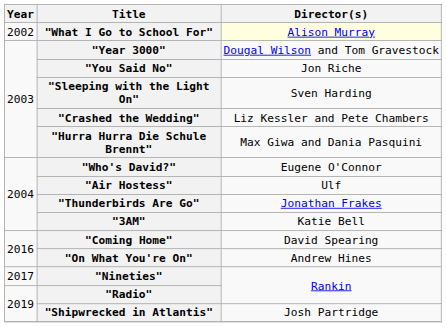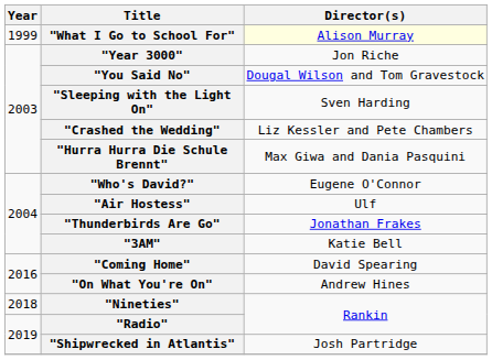 <table class="wikitable plainrowheaders" style="text-align:center;">
 <tr>
 <th scope="col" style="width:1em;">Year</th>
 <th scope="col" style="width:16em;">Title</th>
 <th scope="col">Director(s)</th>
 </tr>
 <tr>
-<td>2002</td>
+<td>1999</td>
 <th scope="row">"What I Go to School For"</th>
 <td style="background: lightyellow;"><a href='#'>Alison Murray</a></td>
 </tr>
 <tr>
 <td rowspan="5">2003</td>
 <th scope="row">"Year 3000"</th>
-<td><a href='#'>Dougal Wilson</a> and Tom Gravestock</td>
+<td>Jon Riche</td>
 </tr>
 <tr>
 <th scope="row">"You Said No"</th>
-<td>Jon Riche</td>
+<td><a href='#'>Dougal Wilson</a> and Tom Gravestock</td>
 </tr>
 <tr>
 <th scope="row">"Sleeping with the Light On"</th>
 <td>Sven Harding</td>
 </tr>
 <tr>
 <th scope="row">"Crashed the Wedding"</th>
 <td>Liz Kessler and Pete Chambers</td>
 </tr>
 <tr>
 <th scope="row">"Hurra Hurra Die Schule Brennt"</th>
 <td>Max Giwa and Dania Pasquini</td>
 </tr>
 <tr>
 <td rowspan="4">2004</td>
 <th scope="row">"Who's David?"</th>
 <td>Eugene O'Connor</td>
 </tr>
 <tr>
 <th scope="row">"Air Hostess"</th>
 <td>Ulf</td>
 </tr>
 <tr>
 <th scope="row">"Thunderbirds Are Go"</th>
 <td><a href='#'>Jonathan Frakes</a></td>
 </tr>
 <tr>
 <th scope="row">"3AM"</th>
 <td>Katie Bell</td>
 </tr>
 <tr>
 <td rowspan="2">2016</td>
 <th scope="row">"Coming Home"</th>
 <td>David Spearing</td>
 </tr>
 <tr>
 <th scope="row">"On What You're On"</th>
 <td>Andrew Hines</td>
 </tr>
 <tr>
-<td rowspan="1">2017</td>
+<td rowspan="1">2018</td>
 <th scope="row">"Nineties"</th>
 <td rowspan="2"><a href='#'>Rankin</a></td>
 </tr>
 <tr>
 <td rowspan="2">2019</td>
 <th scope="row">"Radio"</th>
 </tr>
 <tr>
 <th scope="row">"Shipwrecked in Atlantis"</th>
 <td>Josh Partridge</td>
 </tr>
 <tr>
 </tr>
 </table>
